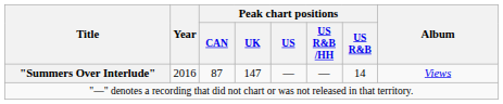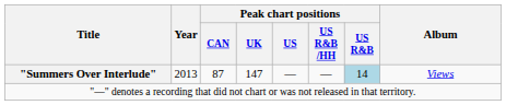 <table class="wikitable plainrowheaders" style="text-align:center;">
 <tr>
 <th scope="col" rowspan="2" style="width:14em;">Title</th>
 <th scope="col" rowspan="2">Year</th>
 <th scope="col" colspan="5">Peak chart positions</th>
 <th scope="col" rowspan="2" style="width:10em;">Album</th>
 </tr>
 <tr>
 <th scope="col" style="width:3em;font-size:90%;"><a href='#'>CAN</a></th>
 <th scope="col" style="width:3em;font-size:90%;"><a href='#'>UK</a><br></th>
 <th scope="col" style="width:3em;font-size:90%;"><a href='#'>US</a></th>
 <th scope="col" style="width:3em;font-size:90%;"><a href='#'>US<br>R&B<br>/HH</a></th>
 <th scope="col" style="width:3em;font-size:90%;"><a href='#'>US<br>R&B</a></th>
 </tr>
 <tr>
 <th scope="row">"Summers Over Interlude"<br></th>
-<td>2016</td>
+<td>2013</td>
 <td>87</td>
 <td>147</td>
 <td>—</td>
 <td>—</td>
-<td>14</td>
+<td style="background: lightblue;">14</td>
 <td><em><a href='#'>Views</a></em></td>
 </tr>
 <tr>
 <td colspan="8" style="font-size:90%">"—" denotes a recording that did not chart or was not released in that territory.</td>
 </tr>
 </table>
